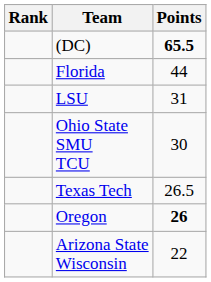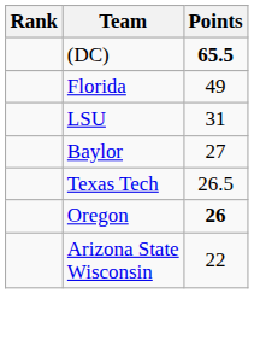 <table class="wikitable sortable" style="text-align:center">
 <tr>
 <th>Rank</th>
 <th>Team</th>
 <th>Points</th>
 </tr>
 <tr>
 <td></td>
 <td align="left"> (DC)</td>
 <td><strong>65.5</strong></td>
 </tr>
 <tr>
 <td></td>
 <td align="left"><a href='#'>Florida</a></td>
-<td>44</td>
+<td>49</td>
 </tr>
 <tr>
 <td></td>
 <td align="left"><a href='#'>LSU</a></td>
 <td>31</td>
 </tr>
 <tr>
 <td></td>
-<td align="left"><a href='#'>Ohio State</a><br><a href='#'>SMU</a><br><a href='#'>TCU</a></td>
-<td>30</td>
+<td align="left"><a href='#'>Baylor</a></td>
+<td>27</td>
 </tr>
 <tr>
 <td></td>
 <td align="left"><a href='#'>Texas Tech</a></td>
 <td>26.5</td>
 </tr>
 <tr>
 <td></td>
 <td align="left"><a href='#'>Oregon</a></td>
 <td><strong>26</strong></td>
 </tr>
 <tr>
 <td></td>
 <td align="left"><a href='#'>Arizona State</a><br><a href='#'>Wisconsin</a></td>
 <td>22</td>
 </tr>
 </table>
